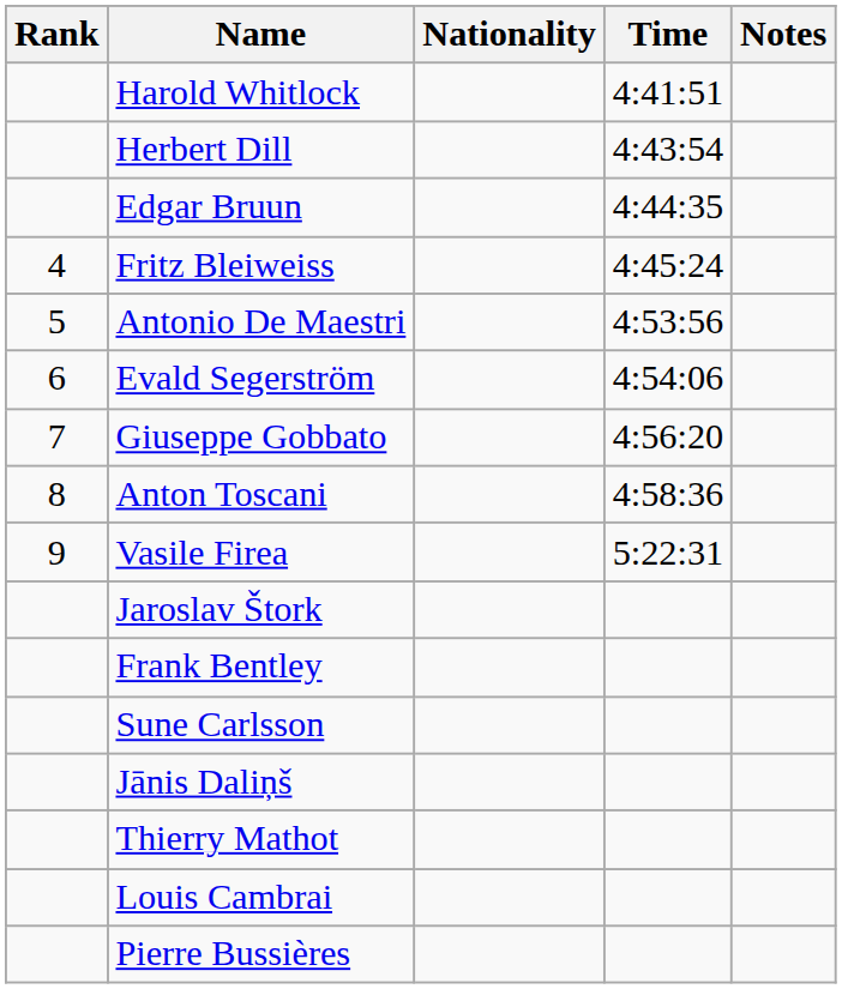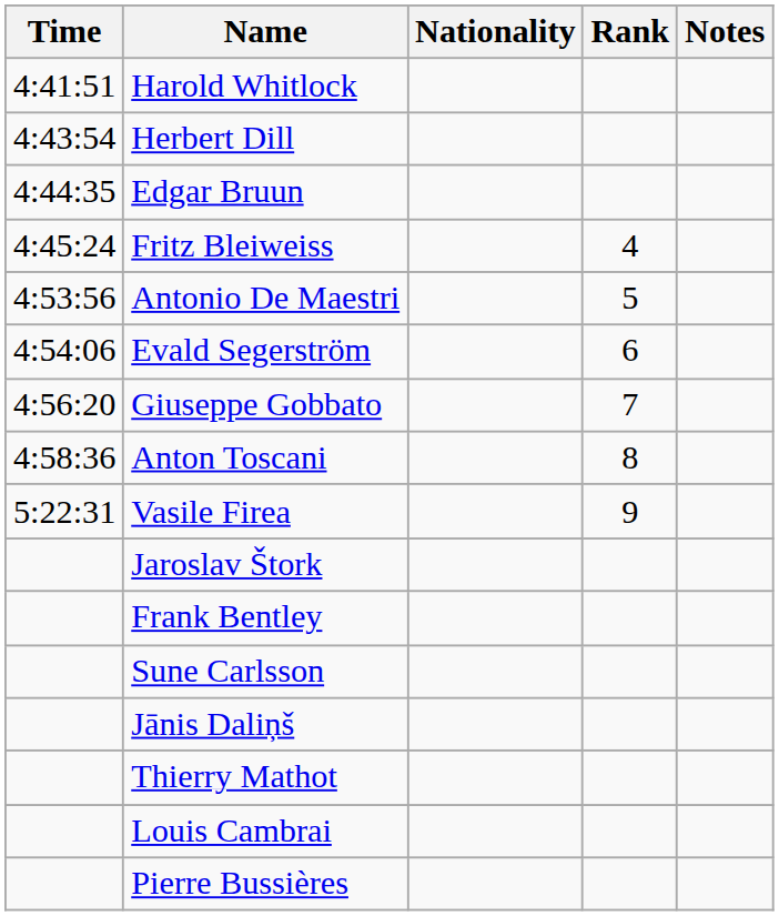 <table class="wikitable sortable" style="text-align:center">
 <tr>
-<th>Rank</th>
+<th>Time</th>
 <th>Name</th>
 <th>Nationality</th>
-<th>Time</th>
+<th>Rank</th>
 <th>Notes</th>
 </tr>
 <tr>
-<td></td>
+<td>4:41:51</td>
 <td align=left><a href='#'>Harold Whitlock</a></td>
 <td align=left></td>
-<td>4:41:51</td>
+<td></td>
 <td></td>
 </tr>
 <tr>
-<td></td>
+<td>4:43:54</td>
 <td align=left><a href='#'>Herbert Dill</a></td>
 <td align=left></td>
-<td>4:43:54</td>
+<td></td>
 <td></td>
 </tr>
 <tr>
-<td></td>
+<td>4:44:35</td>
 <td align=left><a href='#'>Edgar Bruun</a></td>
 <td align=left></td>
-<td>4:44:35</td>
+<td></td>
 <td></td>
 </tr>
 <tr>
-<td>4</td>
+<td>4:45:24</td>
 <td align=left><a href='#'>Fritz Bleiweiss</a></td>
 <td align=left></td>
-<td>4:45:24</td>
+<td>4</td>
 <td></td>
 </tr>
 <tr>
-<td>5</td>
+<td>4:53:56</td>
 <td align=left><a href='#'>Antonio De Maestri</a></td>
 <td align=left></td>
-<td>4:53:56</td>
+<td>5</td>
 <td></td>
 </tr>
 <tr>
-<td>6</td>
+<td>4:54:06</td>
 <td align=left><a href='#'>Evald Segerström</a></td>
 <td align=left></td>
-<td>4:54:06</td>
+<td>6</td>
 <td></td>
 </tr>
 <tr>
-<td>7</td>
+<td>4:56:20</td>
 <td align=left><a href='#'>Giuseppe Gobbato</a></td>
 <td align=left></td>
-<td>4:56:20</td>
+<td>7</td>
 <td></td>
 </tr>
 <tr>
-<td>8</td>
+<td>4:58:36</td>
 <td align=left><a href='#'>Anton Toscani</a></td>
 <td align=left></td>
-<td>4:58:36</td>
+<td>8</td>
 <td></td>
 </tr>
 <tr>
-<td>9</td>
+<td>5:22:31</td>
 <td align=left><a href='#'>Vasile Firea</a></td>
 <td align=left></td>
-<td>5:22:31</td>
+<td>9</td>
 <td></td>
 </tr>
 <tr>
 <td></td>
 <td align=left><a href='#'>Jaroslav Štork</a></td>
 <td align=left></td>
 <td></td>
 <td></td>
 </tr>
 <tr>
 <td></td>
 <td align=left><a href='#'>Frank Bentley</a></td>
 <td align=left></td>
 <td></td>
 <td></td>
 </tr>
 <tr>
 <td></td>
 <td align=left><a href='#'>Sune Carlsson</a></td>
 <td align=left></td>
 <td></td>
 <td></td>
 </tr>
 <tr>
 <td></td>
 <td align=left><a href='#'>Jānis Daliņš</a></td>
 <td align=left></td>
 <td></td>
 <td></td>
 </tr>
 <tr>
 <td></td>
 <td align=left><a href='#'>Thierry Mathot</a></td>
 <td align=left></td>
 <td></td>
 <td></td>
 </tr>
 <tr>
 <td></td>
 <td align=left><a href='#'>Louis Cambrai</a></td>
 <td align=left></td>
 <td></td>
 <td></td>
 </tr>
 <tr>
 <td></td>
 <td align=left><a href='#'>Pierre Bussières</a></td>
 <td align=left></td>
 <td></td>
 <td></td>
 </tr>
 </table>
